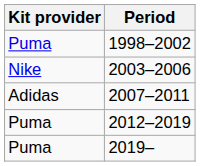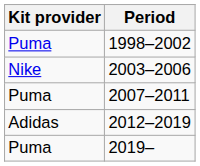 <table class="wikitable sortable">
 <tr>
 <th>Kit provider</th>
 <th>Period</th>
 </tr>
 <tr>
 <td> <a href='#'>Puma</a></td>
 <td>1998–2002</td>
 </tr>
 <tr>
 <td> <a href='#'>Nike</a></td>
 <td>2003–2006</td>
 </tr>
 <tr>
-<td> Adidas</td>
+<td> Puma</td>
 <td>2007–2011</td>
 </tr>
 <tr>
-<td> Puma</td>
+<td> Adidas</td>
 <td>2012–2019</td>
 </tr>
 <tr>
 <td> Puma</td>
 <td>2019–</td>
 </tr>
 </table>
